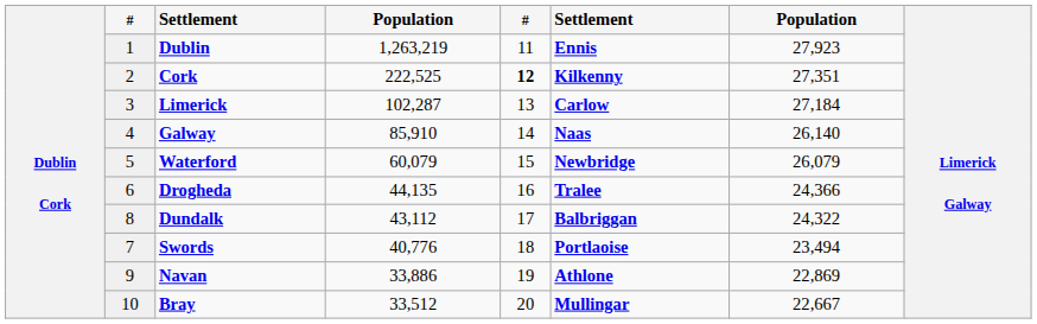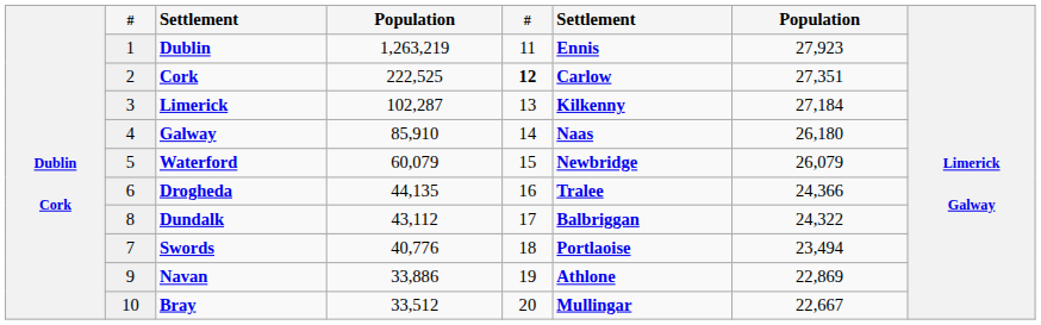 <table class="wikitable floatright" style="text-align:center; width:97%; margin-right:10px; font-size:90%">
 <tr>
 <th rowspan=30><br><br><small><a href='#'>Dublin</a></small><br><br><small><a href='#'>Cork</a></small><br></th>
 <th style="text-align:center; background:#f5f5f5;"><small>#</small></th>
 <th style="text-align:left; background:#f5f5f5;">Settlement</th>
 <th style="text-align:center; background:#f5f5f5;">Population</th>
 <th style="text-align:center; background:#f5f5f5;"><small>#</small></th>
 <th style="text-align:left; background:#f5f5f5;">Settlement</th>
 <th style="text-align:center; background:#f5f5f5;">Population</th>
 <th rowspan=21><br><br><small><a href='#'>Limerick</a></small><br><br><small><a href='#'>Galway</a></small></th>
 </tr>
 <tr>
 <td style="background:#f0f0f0">1</td>
 <td align=left><strong><a href='#'>Dublin</a></strong></td>
 <td>1,263,219</td>
 <td>11</td>
 <td align=left><strong><a href='#'>Ennis</a></strong></td>
 <td>27,923</td>
 </tr>
 <tr>
 <td style="background:#f0f0f0">2</td>
 <td align=left><strong><a href='#'>Cork</a></strong></td>
 <td>222,525</td>
 <td><strong>12</strong></td>
-<td align=left><strong><a href='#'>Kilkenny</a></strong></td>
+<td align=left><strong><a href='#'>Carlow</a></strong></td>
 <td>27,351</td>
 </tr>
 <tr>
 <td style="background:#f0f0f0">3</td>
 <td align=left><strong><a href='#'>Limerick</a></strong></td>
 <td>102,287</td>
 <td>13</td>
-<td align=left><strong><a href='#'>Carlow</a></strong></td>
+<td align=left><strong><a href='#'>Kilkenny</a></strong></td>
 <td>27,184</td>
 </tr>
 <tr>
 <td style="background:#f0f0f0">4</td>
 <td align=left><strong><a href='#'>Galway</a></strong></td>
 <td>85,910</td>
 <td>14</td>
 <td align=left><strong><a href='#'>Naas</a></strong></td>
-<td>26,140</td>
+<td>26,180</td>
 </tr>
 <tr>
 <td style="background:#f0f0f0">5</td>
 <td align=left><strong><a href='#'>Waterford</a></strong></td>
 <td>60,079</td>
 <td>15</td>
 <td align=left><strong><a href='#'>Newbridge</a></strong></td>
 <td>26,079</td>
 </tr>
 <tr>
 <td style="background:#f0f0f0">6</td>
 <td align=left><strong><a href='#'>Drogheda</a></strong></td>
 <td>44,135</td>
 <td>16</td>
 <td align=left><strong><a href='#'>Tralee</a></strong></td>
 <td>24,366</td>
 </tr>
 <tr>
 <td style="background:#f0f0f0">8</td>
 <td align=left><strong><a href='#'>Dundalk</a></strong></td>
 <td>43,112</td>
 <td>17</td>
 <td align=left><strong><a href='#'>Balbriggan</a></strong></td>
 <td>24,322</td>
 </tr>
 <tr>
 <td style="background:#f0f0f0">7</td>
 <td align=left><strong><a href='#'>Swords</a></strong></td>
 <td>40,776</td>
 <td>18</td>
 <td align=left><strong><a href='#'>Portlaoise</a></strong></td>
 <td>23,494</td>
 </tr>
 <tr>
 <td style="background:#f0f0f0">9</td>
 <td align=left><strong><a href='#'>Navan</a></strong></td>
 <td>33,886</td>
 <td>19</td>
 <td align=left><strong><a href='#'>Athlone</a></strong></td>
 <td>22,869</td>
 </tr>
 <tr>
 <td style="background:#f0f0f0">10</td>
 <td align=left><strong><a href='#'>Bray</a></strong></td>
 <td>33,512</td>
 <td>20</td>
 <td align=left><strong><a href='#'>Mullingar</a></strong></td>
 <td>22,667</td>
 </tr>
 </table>
